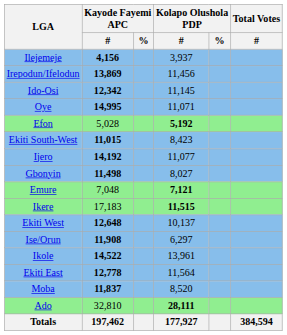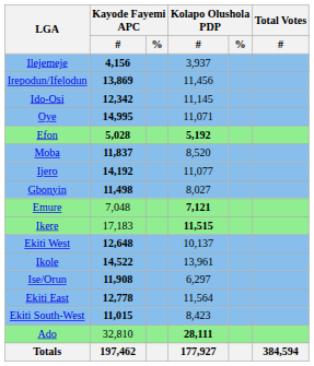 <table class="wikitable sortable" style=" font-size: 95%">
 <tr>
 <th rowspan="2">LGA</th>
 <th colspan="2">Kayode Fayemi<br>APC</th>
 <th colspan="2">Kolapo Olushola<br>PDP</th>
 <th>Total Votes</th>
 </tr>
 <tr>
 <th>#</th>
 <th>%</th>
 <th>#</th>
 <th>%</th>
 <th>#</th>
 </tr>
 <tr>
 <td bgcolor=#87BEEB align="center"><a href='#'>Ilejemeje</a></td>
 <td bgcolor=#87BEEB align="center"><strong>4,156</strong></td>
 <td bgcolor=#87BEEB align="center"></td>
 <td bgcolor=#87BEEB align="center">3,937</td>
 <td bgcolor=#87BEEB align="center"></td>
 <td bgcolor=#87BEEB align="center"></td>
 </tr>
 <tr>
 <td bgcolor=#87BEEB align="center"><a href='#'>Irepodun/Ifelodun</a></td>
 <td bgcolor=#87BEEB align="center"><strong>13,869</strong></td>
 <td bgcolor=#87BEEB align="center"></td>
 <td bgcolor=#87BEEB align="center">11,456</td>
 <td bgcolor=#87BEEB align="center"></td>
 <td bgcolor=#87BEEB align="center"></td>
 </tr>
 <tr>
 <td bgcolor=#87BEEB align="center"><a href='#'>Ido-Osi</a></td>
 <td bgcolor=#87BEEB align="center"><strong>12,342</strong></td>
 <td bgcolor=#87BEEB align="center"></td>
 <td bgcolor=#87BEEB align="center">11,145</td>
 <td bgcolor=#87BEEB align="center"></td>
 <td bgcolor=#87BEEB align="center"></td>
 </tr>
 <tr>
 <td bgcolor=#87BEEB align="center"><a href='#'>Oye</a></td>
 <td bgcolor=#87BEEB align="center"><strong>14,995</strong></td>
 <td bgcolor=#87BEEB align="center"></td>
 <td bgcolor=#87BEEB align="center">11,071</td>
 <td bgcolor=#87BEEB align="center"></td>
 <td bgcolor=#87BEEB align="center"></td>
 </tr>
 <tr>
 <td bgcolor=#90EE90 align="center"><a href='#'>Efon</a></td>
-<td bgcolor=#90EE90 align="center">5,028</td>
+<td bgcolor=#90EE90 align="center"><strong>5,028</strong></td>
 <td bgcolor=#90EE90 align="center"></td>
 <td bgcolor=#90EE90 align="center"><strong>5,192</strong></td>
 <td bgcolor=#90EE90 align="center"></td>
 <td bgcolor=#90EE90 align="center"></td>
 </tr>
 <tr>
-<td bgcolor=#87BEEB align="center"><a href='#'>Ekiti South-West</a></td>
-<td bgcolor=#87BEEB align="center"><strong>11,015</strong></td>
+<td bgcolor=#87BEEB align="center"><a href='#'>Moba</a></td>
+<td bgcolor=#87BEEB align="center"><strong>11,837</strong></td>
 <td bgcolor=#87BEEB align="center"></td>
-<td bgcolor=#87BEEB align="center">8,423</td>
+<td bgcolor=#87BEEB align="center">8,520</td>
 <td bgcolor=#87BEEB align="center"></td>
 <td bgcolor=#87BEEB align="center"></td>
 </tr>
 <tr>
 <td bgcolor=#87BEEB align="center"><a href='#'>Ijero</a></td>
 <td bgcolor=#87BEEB align="center"><strong>14,192</strong></td>
 <td bgcolor=#87BEEB align="center"></td>
 <td bgcolor=#87BEEB align="center">11,077</td>
 <td bgcolor=#87BEEB align="center"></td>
 <td bgcolor=#87BEEB align="center"></td>
 </tr>
 <tr>
 <td bgcolor=#87BEEB align="center"><a href='#'>Gbonyin</a></td>
 <td bgcolor=#87BEEB align="center"><strong>11,498</strong></td>
 <td bgcolor=#87BEEB align="center"></td>
 <td bgcolor=#87BEEB align="center">8,027</td>
 <td bgcolor=#87BEEB align="center"></td>
 <td bgcolor=#87BEEB align="center"></td>
 </tr>
 <tr>
 <td bgcolor=#90EE90 align="center"><a href='#'>Emure</a></td>
 <td bgcolor=#90EE90 align="center">7,048</td>
 <td bgcolor=#90EE90 align="center"></td>
 <td bgcolor=#90EE90 align="center"><strong>7,121</strong></td>
 <td bgcolor=#90EE90 align="center"></td>
 <td bgcolor=#90EE90 align="center"></td>
 </tr>
 <tr>
 <td bgcolor=#90EE90 align="center"><a href='#'>Ikere</a></td>
 <td bgcolor=#90EE90 align="center">17,183</td>
 <td bgcolor=#90EE90 align="center"></td>
 <td bgcolor=#90EE90 align="center"><strong>11,515</strong></td>
 <td bgcolor=#90EE90 align="center"></td>
 <td bgcolor=#90EE90 align="center"></td>
 </tr>
 <tr>
 <td bgcolor=#87BEEB align="center"><a href='#'>Ekiti West</a></td>
 <td bgcolor=#87BEEB align="center"><strong>12,648</strong></td>
 <td bgcolor=#87BEEB align="center"></td>
 <td bgcolor=#87BEEB align="center">10,137</td>
 <td bgcolor=#87BEEB align="center"></td>
 <td bgcolor=#87BEEB align="center"></td>
 </tr>
 <tr>
+<td bgcolor=#87BEEB align="center"><a href='#'>Ikole</a></td>
+<td bgcolor=#87BEEB align="center"><strong>14,522</strong></td>
+<td bgcolor=#87BEEB align="center"></td>
+<td bgcolor=#87BEEB align="center">13,961</td>
+<td bgcolor=#87BEEB align="center"></td>
+<td bgcolor=#87BEEB align="center"></td>
+</tr>
+<tr>
 <td bgcolor=#87BEEB align="center"><a href='#'>Ise/Orun</a></td>
 <td bgcolor=#87BEEB align="center"><strong>11,908</strong></td>
 <td bgcolor=#87BEEB align="center"></td>
 <td bgcolor=#87BEEB align="center">6,297</td>
-<td bgcolor=#87BEEB align="center"></td>
-<td bgcolor=#87BEEB align="center"></td>
-</tr>
-<tr>
-<td bgcolor=#87BEEB align="center"><a href='#'>Ikole</a></td>
-<td bgcolor=#87BEEB align="center"><strong>14,522</strong></td>
-<td bgcolor=#87BEEB align="center"></td>
-<td bgcolor=#87BEEB align="center">13,961</td>
 <td bgcolor=#87BEEB align="center"></td>
 <td bgcolor=#87BEEB align="center"></td>
 </tr>
 <tr>
 <td bgcolor=#87BEEB align="center"><a href='#'>Ekiti East</a></td>
 <td bgcolor=#87BEEB align="center"><strong>12,778</strong></td>
 <td bgcolor=#87BEEB align="center"></td>
 <td bgcolor=#87BEEB align="center">11,564</td>
 <td bgcolor=#87BEEB align="center"></td>
 <td bgcolor=#87BEEB align="center"></td>
 </tr>
 <tr>
-<td bgcolor=#87BEEB align="center"><a href='#'>Moba</a></td>
-<td bgcolor=#87BEEB align="center"><strong>11,837</strong></td>
+<td bgcolor=#87BEEB align="center"><a href='#'>Ekiti South-West</a></td>
+<td bgcolor=#87BEEB align="center"><strong>11,015</strong></td>
 <td bgcolor=#87BEEB align="center"></td>
-<td bgcolor=#87BEEB align="center">8,520</td>
+<td bgcolor=#87BEEB align="center">8,423</td>
 <td bgcolor=#87BEEB align="center"></td>
 <td bgcolor=#87BEEB align="center"></td>
 </tr>
 <tr>
 <td bgcolor=#90EE90 align="center"><a href='#'>Ado</a></td>
 <td bgcolor=#90EE90 align="center">32,810</td>
 <td bgcolor=#90EE90 align="center"></td>
 <td bgcolor=#90EE90 align="center"><strong>28,111</strong></td>
 <td bgcolor=#90EE90 align="center"></td>
 <td bgcolor=#90EE90 align="center"></td>
 </tr>
 <tr>
 <th>Totals</th>
 <th><strong>197,462</strong></th>
 <th></th>
 <th><strong>177,927</strong></th>
 <th></th>
 <th>384,594</th>
 </tr>
 </table>
